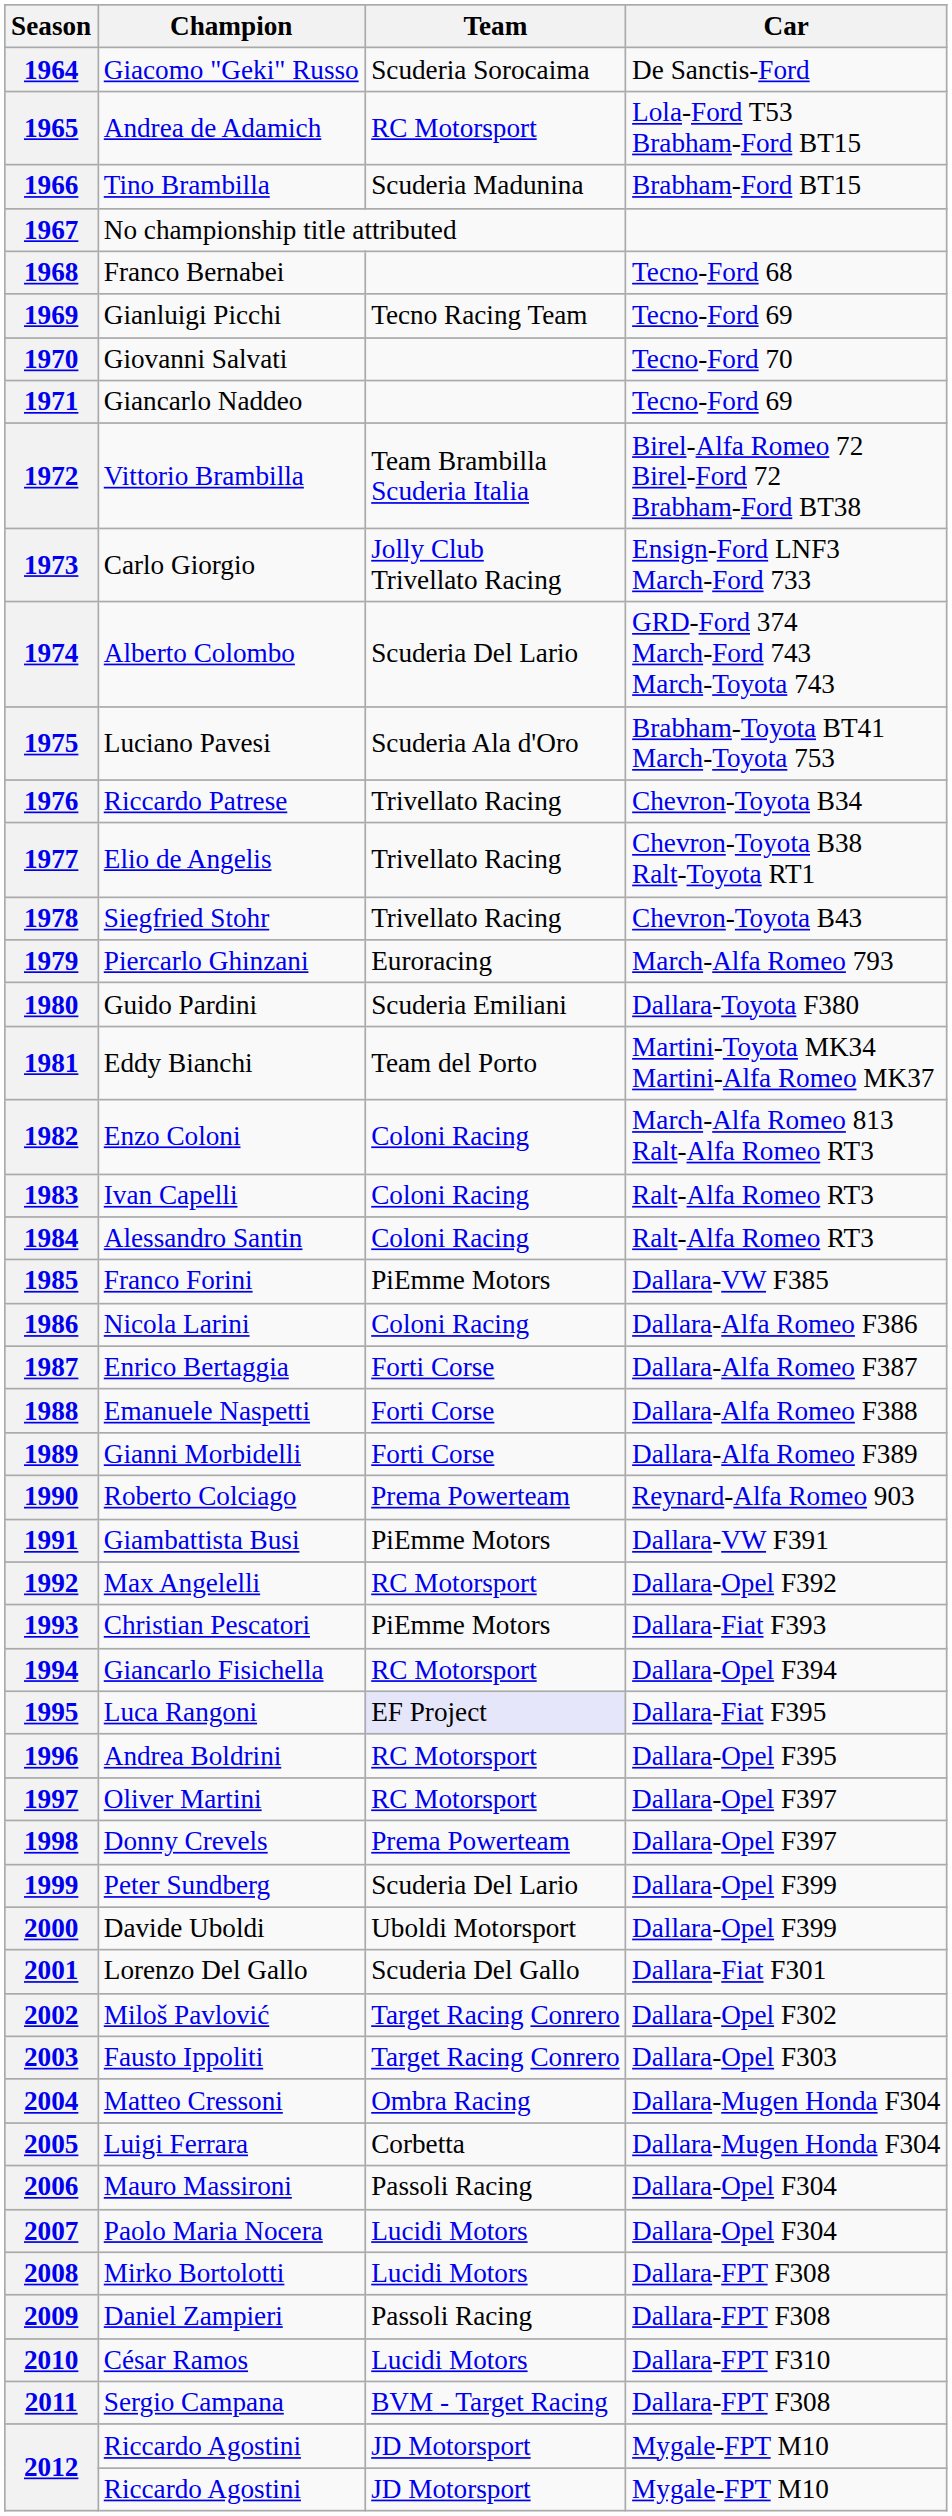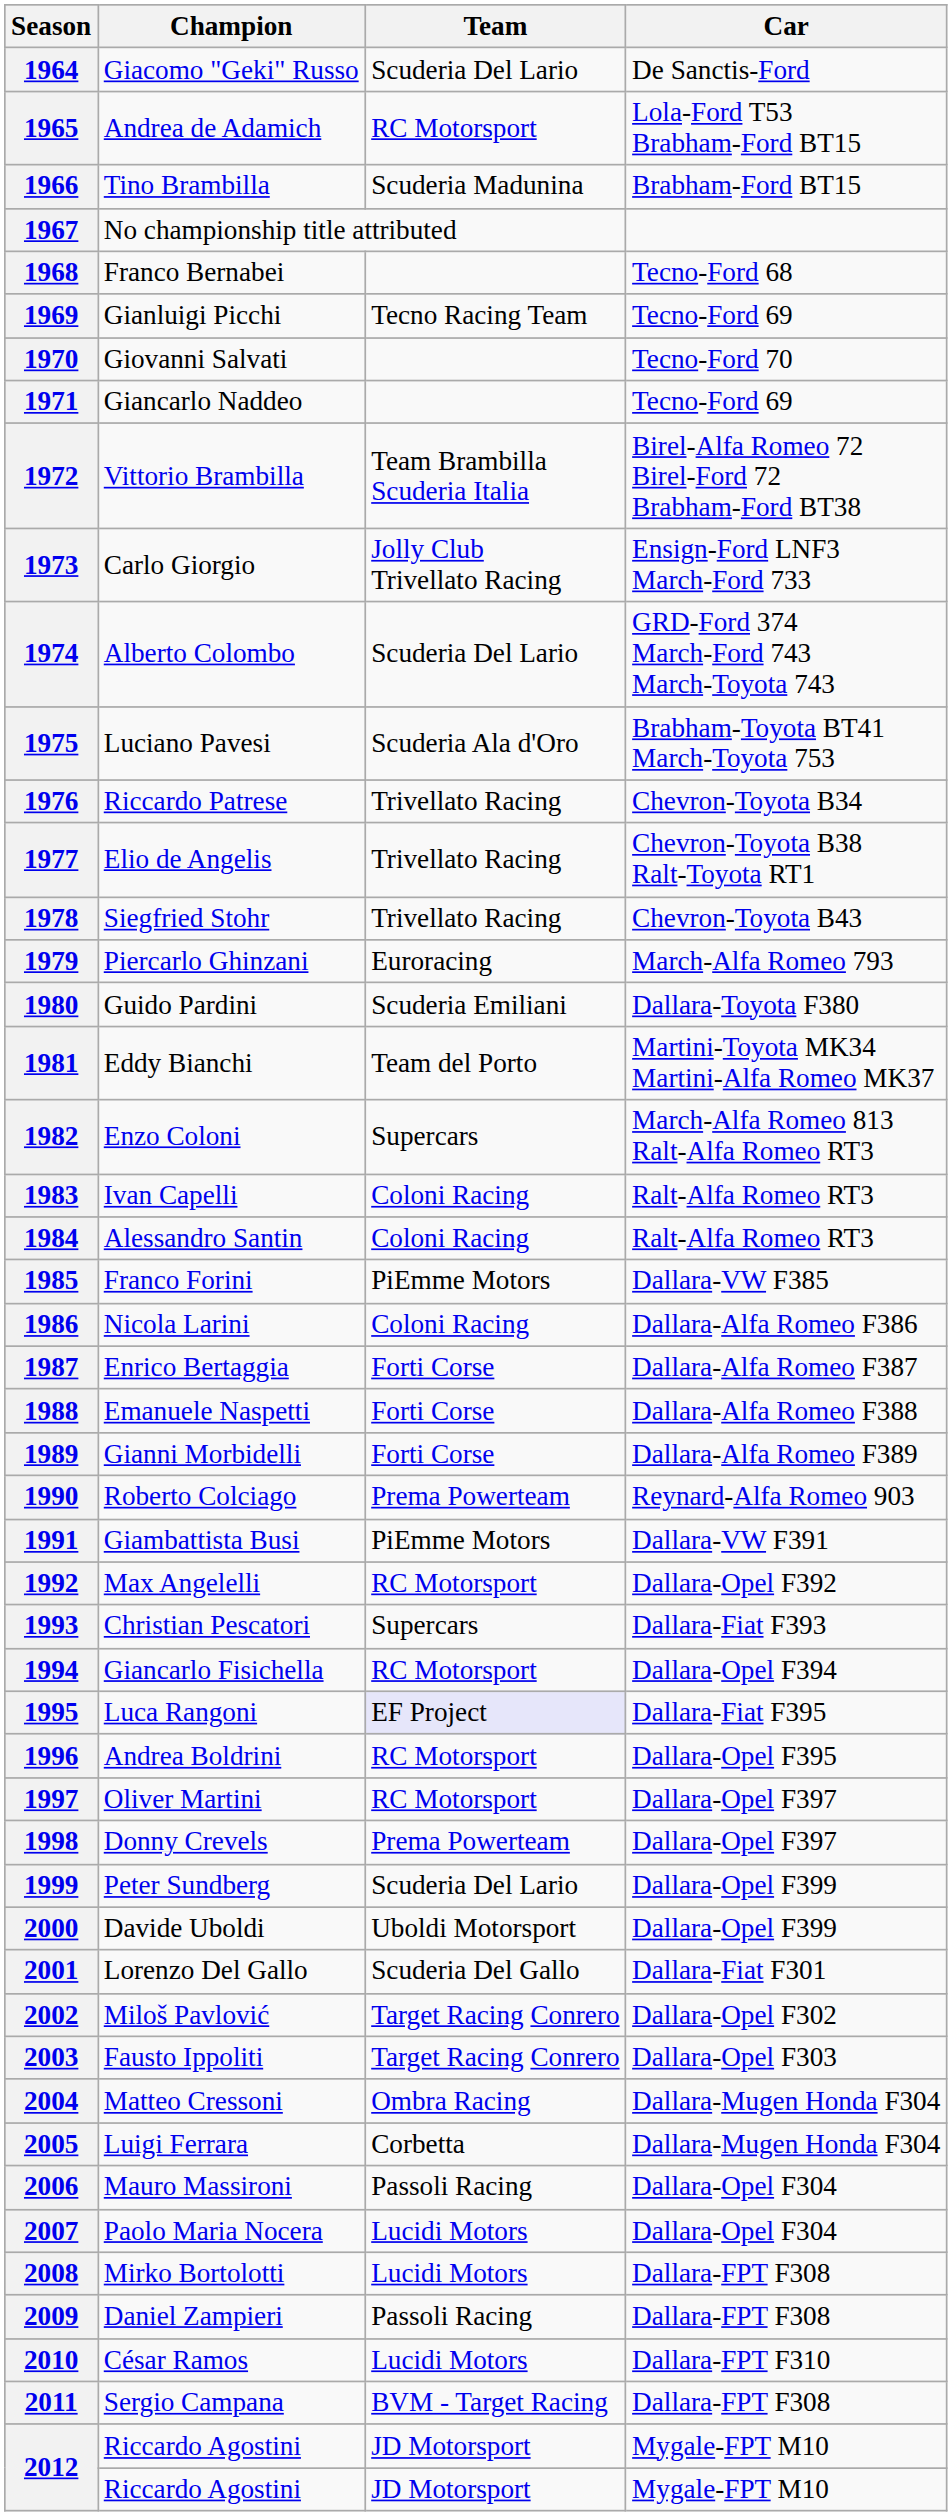 <table class="wikitable">
 <tr>
 <th>Season</th>
 <th>Champion</th>
 <th>Team</th>
 <th>Car</th>
 </tr>
 <tr>
 <th><a href='#'>1964</a></th>
 <td> <a href='#'>Giacomo "Geki" Russo</a></td>
-<td>Scuderia Sorocaima</td>
+<td>Scuderia Del Lario</td>
 <td>De Sanctis-<a href='#'>Ford</a></td>
 </tr>
 <tr>
 <th><a href='#'>1965</a></th>
 <td> <a href='#'>Andrea de Adamich</a></td>
 <td><a href='#'>RC Motorsport</a></td>
 <td><a href='#'>Lola</a>-<a href='#'>Ford</a> T53<br><a href='#'>Brabham</a>-<a href='#'>Ford</a> BT15</td>
 </tr>
 <tr>
 <th><a href='#'>1966</a></th>
 <td> <a href='#'>Tino Brambilla</a></td>
 <td>Scuderia Madunina</td>
 <td><a href='#'>Brabham</a>-<a href='#'>Ford</a> BT15</td>
 </tr>
 <tr>
 <th><a href='#'>1967</a></th>
 <td colspan=2>No championship title attributed</td>
 <td></td>
 </tr>
 <tr>
 <th><a href='#'>1968</a></th>
 <td> Franco Bernabei</td>
 <td></td>
 <td><a href='#'>Tecno</a>-<a href='#'>Ford</a> 68</td>
 </tr>
 <tr>
 <th><a href='#'>1969</a></th>
 <td> Gianluigi Picchi</td>
 <td>Tecno Racing Team</td>
 <td><a href='#'>Tecno</a>-<a href='#'>Ford</a> 69</td>
 </tr>
 <tr>
 <th><a href='#'>1970</a></th>
 <td> Giovanni Salvati</td>
 <td></td>
 <td><a href='#'>Tecno</a>-<a href='#'>Ford</a> 70</td>
 </tr>
 <tr>
 <th><a href='#'>1971</a></th>
 <td> Giancarlo Naddeo</td>
 <td></td>
 <td><a href='#'>Tecno</a>-<a href='#'>Ford</a> 69</td>
 </tr>
 <tr>
 <th><a href='#'>1972</a></th>
 <td> <a href='#'>Vittorio Brambilla</a></td>
 <td>Team Brambilla<br><a href='#'>Scuderia Italia</a></td>
 <td><a href='#'>Birel</a>-<a href='#'>Alfa Romeo</a> 72<br><a href='#'>Birel</a>-<a href='#'>Ford</a> 72<br><a href='#'>Brabham</a>-<a href='#'>Ford</a> BT38</td>
 </tr>
 <tr>
 <th><a href='#'>1973</a></th>
 <td> Carlo Giorgio</td>
 <td><a href='#'>Jolly Club</a><br>Trivellato Racing</td>
 <td><a href='#'>Ensign</a>-<a href='#'>Ford</a> LNF3<br><a href='#'>March</a>-<a href='#'>Ford</a> 733</td>
 </tr>
 <tr>
 <th><a href='#'>1974</a></th>
 <td> <a href='#'>Alberto Colombo</a></td>
 <td>Scuderia Del Lario</td>
 <td><a href='#'>GRD</a>-<a href='#'>Ford</a> 374<br><a href='#'>March</a>-<a href='#'>Ford</a> 743<br><a href='#'>March</a>-<a href='#'>Toyota</a> 743</td>
 </tr>
 <tr>
 <th><a href='#'>1975</a></th>
 <td> Luciano Pavesi</td>
 <td>Scuderia Ala d'Oro</td>
 <td><a href='#'>Brabham</a>-<a href='#'>Toyota</a> BT41<br><a href='#'>March</a>-<a href='#'>Toyota</a> 753</td>
 </tr>
 <tr>
 <th><a href='#'>1976</a></th>
 <td> <a href='#'>Riccardo Patrese</a></td>
 <td>Trivellato Racing</td>
 <td><a href='#'>Chevron</a>-<a href='#'>Toyota</a> B34</td>
 </tr>
 <tr>
 <th><a href='#'>1977</a></th>
 <td> <a href='#'>Elio de Angelis</a></td>
 <td>Trivellato Racing</td>
 <td><a href='#'>Chevron</a>-<a href='#'>Toyota</a> B38<br><a href='#'>Ralt</a>-<a href='#'>Toyota</a> RT1</td>
 </tr>
 <tr>
 <th><a href='#'>1978</a></th>
 <td> <a href='#'>Siegfried Stohr</a></td>
 <td>Trivellato Racing</td>
 <td><a href='#'>Chevron</a>-<a href='#'>Toyota</a> B43</td>
 </tr>
 <tr>
 <th><a href='#'>1979</a></th>
 <td> <a href='#'>Piercarlo Ghinzani</a></td>
 <td>Euroracing</td>
 <td><a href='#'>March</a>-<a href='#'>Alfa Romeo</a> 793</td>
 </tr>
 <tr>
 <th><a href='#'>1980</a></th>
 <td> Guido Pardini</td>
 <td>Scuderia Emiliani</td>
 <td><a href='#'>Dallara</a>-<a href='#'>Toyota</a> F380</td>
 </tr>
 <tr>
 <th><a href='#'>1981</a></th>
 <td> Eddy Bianchi</td>
 <td>Team del Porto</td>
 <td><a href='#'>Martini</a>-<a href='#'>Toyota</a> MK34<br><a href='#'>Martini</a>-<a href='#'>Alfa Romeo</a> MK37</td>
 </tr>
 <tr>
 <th><a href='#'>1982</a></th>
 <td> <a href='#'>Enzo Coloni</a></td>
-<td><a href='#'>Coloni Racing</a></td>
+<td>Supercars</td>
 <td><a href='#'>March</a>-<a href='#'>Alfa Romeo</a> 813<br><a href='#'>Ralt</a>-<a href='#'>Alfa Romeo</a> RT3</td>
 </tr>
 <tr>
 <th><a href='#'>1983</a></th>
 <td> <a href='#'>Ivan Capelli</a></td>
 <td><a href='#'>Coloni Racing</a></td>
 <td><a href='#'>Ralt</a>-<a href='#'>Alfa Romeo</a> RT3</td>
 </tr>
 <tr>
 <th><a href='#'>1984</a></th>
 <td> <a href='#'>Alessandro Santin</a></td>
 <td><a href='#'>Coloni Racing</a></td>
 <td><a href='#'>Ralt</a>-<a href='#'>Alfa Romeo</a> RT3</td>
 </tr>
 <tr>
 <th><a href='#'>1985</a></th>
 <td> <a href='#'>Franco Forini</a></td>
 <td>PiEmme Motors</td>
 <td><a href='#'>Dallara</a>-<a href='#'>VW</a> F385</td>
 </tr>
 <tr>
 <th><a href='#'>1986</a></th>
 <td> <a href='#'>Nicola Larini</a></td>
 <td><a href='#'>Coloni Racing</a></td>
 <td><a href='#'>Dallara</a>-<a href='#'>Alfa Romeo</a> F386</td>
 </tr>
 <tr>
 <th><a href='#'>1987</a></th>
 <td> <a href='#'>Enrico Bertaggia</a></td>
 <td><a href='#'>Forti Corse</a></td>
 <td><a href='#'>Dallara</a>-<a href='#'>Alfa Romeo</a> F387</td>
 </tr>
 <tr>
 <th><a href='#'>1988</a></th>
 <td> <a href='#'>Emanuele Naspetti</a></td>
 <td><a href='#'>Forti Corse</a></td>
 <td><a href='#'>Dallara</a>-<a href='#'>Alfa Romeo</a> F388</td>
 </tr>
 <tr>
 <th><a href='#'>1989</a></th>
 <td> <a href='#'>Gianni Morbidelli</a></td>
 <td><a href='#'>Forti Corse</a></td>
 <td><a href='#'>Dallara</a>-<a href='#'>Alfa Romeo</a> F389</td>
 </tr>
 <tr>
 <th><a href='#'>1990</a></th>
 <td> <a href='#'>Roberto Colciago</a></td>
 <td><a href='#'>Prema Powerteam</a></td>
 <td><a href='#'>Reynard</a>-<a href='#'>Alfa Romeo</a> 903</td>
 </tr>
 <tr>
 <th><a href='#'>1991</a></th>
 <td> <a href='#'>Giambattista Busi</a></td>
 <td>PiEmme Motors</td>
 <td><a href='#'>Dallara</a>-<a href='#'>VW</a> F391</td>
 </tr>
 <tr>
 <th><a href='#'>1992</a></th>
 <td> <a href='#'>Max Angelelli</a></td>
 <td><a href='#'>RC Motorsport</a></td>
 <td><a href='#'>Dallara</a>-<a href='#'>Opel</a> F392</td>
 </tr>
 <tr>
 <th><a href='#'>1993</a></th>
 <td> <a href='#'>Christian Pescatori</a></td>
-<td>PiEmme Motors</td>
+<td>Supercars</td>
 <td><a href='#'>Dallara</a>-<a href='#'>Fiat</a> F393</td>
 </tr>
 <tr>
 <th><a href='#'>1994</a></th>
 <td> <a href='#'>Giancarlo Fisichella</a></td>
 <td><a href='#'>RC Motorsport</a></td>
 <td><a href='#'>Dallara</a>-<a href='#'>Opel</a> F394</td>
 </tr>
 <tr>
 <th><a href='#'>1995</a></th>
 <td> <a href='#'>Luca Rangoni</a></td>
 <td style="background: lavender;">EF Project</td>
 <td><a href='#'>Dallara</a>-<a href='#'>Fiat</a> F395</td>
 </tr>
 <tr>
 <th><a href='#'>1996</a></th>
 <td> <a href='#'>Andrea Boldrini</a></td>
 <td><a href='#'>RC Motorsport</a></td>
 <td><a href='#'>Dallara</a>-<a href='#'>Opel</a> F395</td>
 </tr>
 <tr>
 <th><a href='#'>1997</a></th>
 <td> <a href='#'>Oliver Martini</a></td>
 <td><a href='#'>RC Motorsport</a></td>
 <td><a href='#'>Dallara</a>-<a href='#'>Opel</a> F397</td>
 </tr>
 <tr>
 <th><a href='#'>1998</a></th>
 <td> <a href='#'>Donny Crevels</a></td>
 <td><a href='#'>Prema Powerteam</a></td>
 <td><a href='#'>Dallara</a>-<a href='#'>Opel</a> F397</td>
 </tr>
 <tr>
 <th><a href='#'>1999</a></th>
 <td> <a href='#'>Peter Sundberg</a></td>
 <td>Scuderia Del Lario</td>
 <td><a href='#'>Dallara</a>-<a href='#'>Opel</a> F399</td>
 </tr>
 <tr>
 <th><a href='#'>2000</a></th>
 <td> Davide Uboldi</td>
 <td>Uboldi Motorsport</td>
 <td><a href='#'>Dallara</a>-<a href='#'>Opel</a> F399</td>
 </tr>
 <tr>
 <th><a href='#'>2001</a></th>
 <td> Lorenzo Del Gallo</td>
 <td>Scuderia Del Gallo</td>
 <td><a href='#'>Dallara</a>-<a href='#'>Fiat</a> F301</td>
 </tr>
 <tr>
 <th><a href='#'>2002</a></th>
 <td> <a href='#'>Miloš Pavlović</a></td>
 <td><a href='#'>Target Racing</a> <a href='#'>Conrero</a></td>
 <td><a href='#'>Dallara</a>-<a href='#'>Opel</a> F302</td>
 </tr>
 <tr>
 <th><a href='#'>2003</a></th>
 <td> <a href='#'>Fausto Ippoliti</a></td>
 <td><a href='#'>Target Racing</a> <a href='#'>Conrero</a></td>
 <td><a href='#'>Dallara</a>-<a href='#'>Opel</a> F303</td>
 </tr>
 <tr>
 <th><a href='#'>2004</a></th>
 <td> <a href='#'>Matteo Cressoni</a></td>
 <td><a href='#'>Ombra Racing</a></td>
 <td><a href='#'>Dallara</a>-<a href='#'>Mugen Honda</a> F304</td>
 </tr>
 <tr>
 <th><a href='#'>2005</a></th>
 <td> <a href='#'>Luigi Ferrara</a></td>
 <td>Corbetta</td>
 <td><a href='#'>Dallara</a>-<a href='#'>Mugen Honda</a> F304</td>
 </tr>
 <tr>
 <th><a href='#'>2006</a></th>
 <td> <a href='#'>Mauro Massironi</a></td>
 <td>Passoli Racing</td>
 <td><a href='#'>Dallara</a>-<a href='#'>Opel</a> F304</td>
 </tr>
 <tr>
 <th><a href='#'>2007</a></th>
 <td> <a href='#'>Paolo Maria Nocera</a></td>
 <td><a href='#'>Lucidi Motors</a></td>
 <td><a href='#'>Dallara</a>-<a href='#'>Opel</a> F304</td>
 </tr>
 <tr>
 <th><a href='#'>2008</a></th>
 <td> <a href='#'>Mirko Bortolotti</a></td>
 <td><a href='#'>Lucidi Motors</a></td>
 <td><a href='#'>Dallara</a>-<a href='#'>FPT</a> F308</td>
 </tr>
 <tr>
 <th><a href='#'>2009</a></th>
 <td> <a href='#'>Daniel Zampieri</a></td>
 <td>Passoli Racing</td>
 <td><a href='#'>Dallara</a>-<a href='#'>FPT</a> F308</td>
 </tr>
 <tr>
 <th><a href='#'>2010</a></th>
 <td> <a href='#'>César Ramos</a></td>
 <td><a href='#'>Lucidi Motors</a></td>
 <td><a href='#'>Dallara</a>-<a href='#'>FPT</a> F310</td>
 </tr>
 <tr>
 <th><a href='#'>2011</a></th>
 <td> <a href='#'>Sergio Campana</a></td>
 <td><a href='#'>BVM - Target Racing</a></td>
 <td><a href='#'>Dallara</a>-<a href='#'>FPT</a> F308</td>
 </tr>
 <tr>
 <th rowspan=2><a href='#'>2012</a></th>
 <td>  <a href='#'>Riccardo Agostini</a></td>
 <td><a href='#'>JD Motorsport</a></td>
 <td><a href='#'>Mygale</a>-<a href='#'>FPT</a> M10</td>
 </tr>
 <tr>
 <td>  <a href='#'>Riccardo Agostini</a></td>
 <td><a href='#'>JD Motorsport</a></td>
 <td><a href='#'>Mygale</a>-<a href='#'>FPT</a> M10</td>
 </tr>
 </table>
